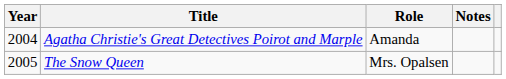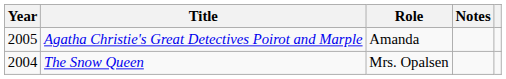 <table class="wikitable">
 <tr>
 <th>Year</th>
 <th>Title</th>
 <th>Role</th>
 <th>Notes</th>
 <th></th>
 </tr>
 <tr>
-<td>2004</td>
+<td>2005</td>
 <td><em><a href='#'>Agatha Christie's Great Detectives Poirot and Marple</a></em></td>
 <td>Amanda</td>
 <td></td>
 <td></td>
 </tr>
 <tr>
-<td>2005</td>
+<td>2004</td>
 <td><em><a href='#'>The Snow Queen</a></em></td>
 <td>Mrs. Opalsen</td>
 <td></td>
 <td></td>
 </tr>
 </table>
